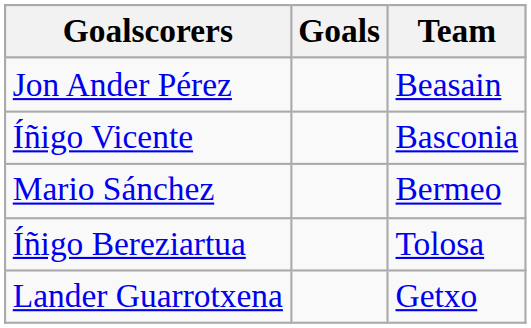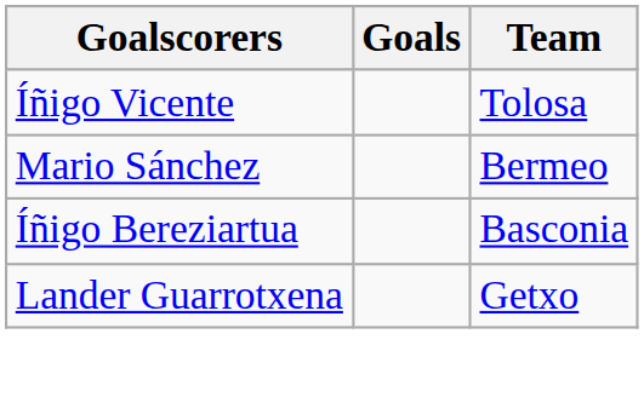 <table class="wikitable sortable" class="wikitable">
 <tr style="background:#ccc; text-align:center;">
 <th>Goalscorers</th>
 <th>Goals</th>
 <th>Team</th>
 </tr>
 <tr>
-<td> <a href='#'>Jon Ander Pérez</a></td>
-<td></td>
-<td><a href='#'>Beasain</a></td>
-</tr>
-<tr>
 <td> <a href='#'>Íñigo Vicente</a></td>
 <td></td>
-<td><a href='#'>Basconia</a></td>
+<td><a href='#'>Tolosa</a></td>
 </tr>
 <tr>
 <td> <a href='#'>Mario Sánchez</a></td>
 <td></td>
 <td><a href='#'>Bermeo</a></td>
 </tr>
 <tr>
 <td> <a href='#'>Íñigo Bereziartua</a></td>
 <td></td>
-<td><a href='#'>Tolosa</a></td>
+<td><a href='#'>Basconia</a></td>
 </tr>
 <tr>
 <td> <a href='#'>Lander Guarrotxena</a></td>
 <td></td>
 <td><a href='#'>Getxo</a></td>
 </tr>
 </table>
